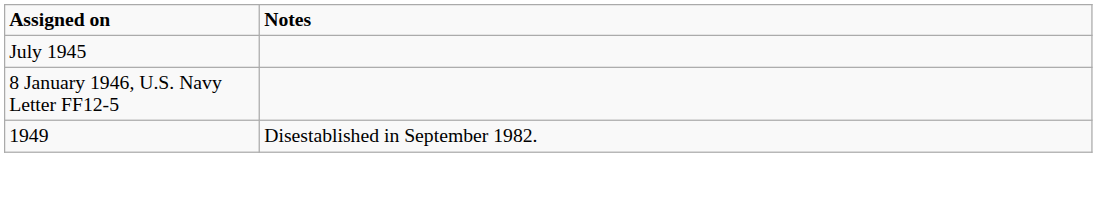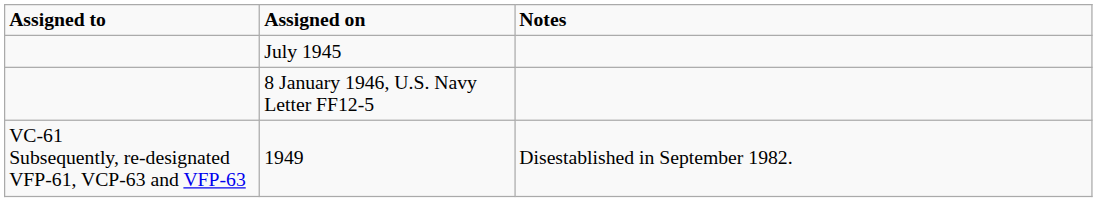 <table class="wikitable" style="width: 70%;">
 <tr>
+<td style="width: 200px;"><strong>Assigned to</strong></td>
 <td style="width: 200px;"><strong>Assigned on</strong></td>
 <td><strong>Notes</strong></td>
 </tr>
 <tr>
+<td></td>
 <td>July 1945</td>
 <td></td>
 </tr>
 <tr>
+<td></td>
 <td>8 January 1946, U.S. Navy Letter FF12-5</td>
 <td></td>
 </tr>
 <tr>
+<td>VC-61<br>Subsequently, re-designated VFP-61, VCP-63 and <a href='#'>VFP-63</a></td>
 <td>1949</td>
 <td>Disestablished in September 1982.</td>
 </tr>
 </table>
